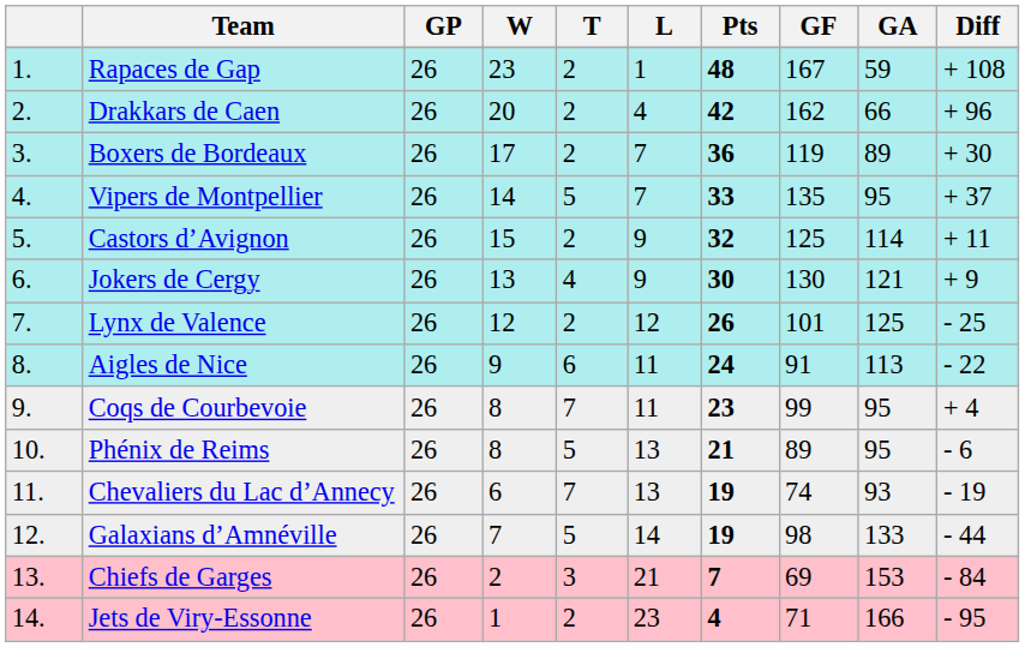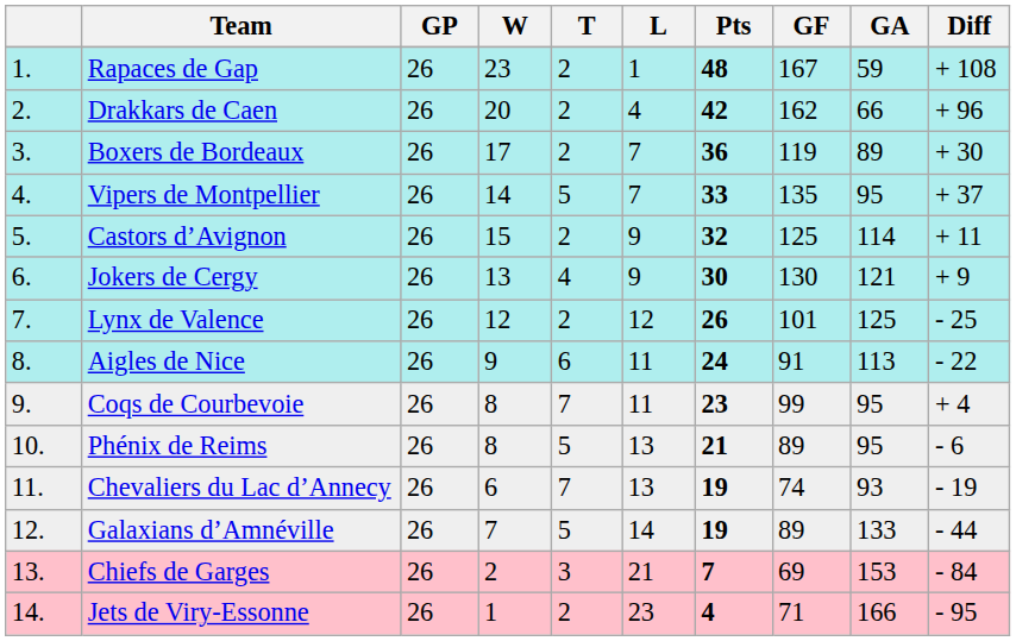 <table class="wikitable">
 <tr>
 <th width="50"></th>
 <th width="250">Team</th>
 <th width="50">GP</th>
 <th width="50">W</th>
 <th width="50">T</th>
 <th width="50">L</th>
 <th width="50">Pts</th>
 <th width="50">GF</th>
 <th width="50">GA</th>
 <th width="50">Diff</th>
 </tr>
 <tr ---->
 </tr>
 <tr bgcolor="#AFEEEE">
 <td>1.</td>
 <td align="left"><a href='#'>Rapaces de Gap</a></td>
 <td>26</td>
 <td>23</td>
 <td>2</td>
 <td>1</td>
 <td><strong>48</strong></td>
 <td>167</td>
 <td>59</td>
 <td>+ 108</td>
 </tr>
 <tr bgcolor="#AFEEEE">
 <td>2.</td>
 <td align="left"><a href='#'>Drakkars de Caen</a></td>
 <td>26</td>
 <td>20</td>
 <td>2</td>
 <td>4</td>
 <td><strong>42</strong></td>
 <td>162</td>
 <td>66</td>
 <td>+ 96</td>
 </tr>
 <tr bgcolor="#AFEEEE">
 <td>3.</td>
 <td align="left"><a href='#'>Boxers de Bordeaux</a></td>
 <td>26</td>
 <td>17</td>
 <td>2</td>
 <td>7</td>
 <td><strong>36</strong></td>
 <td>119</td>
 <td>89</td>
 <td>+ 30</td>
 </tr>
 <tr bgcolor="#AFEEEE">
 <td>4.</td>
 <td align="left"><a href='#'>Vipers de Montpellier</a></td>
 <td>26</td>
 <td>14</td>
 <td>5</td>
 <td>7</td>
 <td><strong>33</strong></td>
 <td>135</td>
 <td>95</td>
 <td>+ 37</td>
 </tr>
 <tr bgcolor="#AFEEEE">
 <td>5.</td>
 <td align="left"><a href='#'>Castors d’Avignon</a></td>
 <td>26</td>
 <td>15</td>
 <td>2</td>
 <td>9</td>
 <td><strong>32</strong></td>
 <td>125</td>
 <td>114</td>
 <td>+ 11</td>
 </tr>
 <tr bgcolor="#AFEEEE">
 <td>6.</td>
 <td align="left"><a href='#'>Jokers de Cergy</a></td>
 <td>26</td>
 <td>13</td>
 <td>4</td>
 <td>9</td>
 <td><strong>30</strong></td>
 <td>130</td>
 <td>121</td>
 <td>+ 9</td>
 </tr>
 <tr bgcolor="#AFEEEE">
 <td>7.</td>
 <td align="left"><a href='#'>Lynx de Valence</a></td>
 <td>26</td>
 <td>12</td>
 <td>2</td>
 <td>12</td>
 <td><strong>26</strong></td>
 <td>101</td>
 <td>125</td>
 <td>- 25</td>
 </tr>
 <tr bgcolor="#AFEEEE">
 <td>8.</td>
 <td align="left"><a href='#'>Aigles de Nice</a></td>
 <td>26</td>
 <td>9</td>
 <td>6</td>
 <td>11</td>
 <td><strong>24</strong></td>
 <td>91</td>
 <td>113</td>
 <td>- 22</td>
 </tr>
 <tr bgcolor="#EFEFEF">
 <td>9.</td>
 <td align="left"><a href='#'>Coqs de Courbevoie</a></td>
 <td>26</td>
 <td>8</td>
 <td>7</td>
 <td>11</td>
 <td><strong>23</strong></td>
 <td>99</td>
 <td>95</td>
 <td>+ 4</td>
 </tr>
 <tr bgcolor="#EFEFEF">
 <td>10.</td>
 <td align="left"><a href='#'>Phénix de Reims</a></td>
 <td>26</td>
 <td>8</td>
 <td>5</td>
 <td>13</td>
 <td><strong>21</strong></td>
 <td>89</td>
 <td>95</td>
 <td>- 6</td>
 </tr>
 <tr bgcolor="#EFEFEF">
 <td>11.</td>
 <td align="left"><a href='#'>Chevaliers du Lac d’Annecy</a></td>
 <td>26</td>
 <td>6</td>
 <td>7</td>
 <td>13</td>
 <td><strong>19</strong></td>
 <td>74</td>
 <td>93</td>
 <td>- 19</td>
 </tr>
 <tr bgcolor="#EFEFEF">
 <td>12.</td>
 <td align="left"><a href='#'>Galaxians d’Amnéville</a></td>
 <td>26</td>
 <td>7</td>
 <td>5</td>
 <td>14</td>
 <td><strong>19</strong></td>
-<td>98</td>
+<td>89</td>
 <td>133</td>
 <td>- 44</td>
 </tr>
 <tr bgcolor="#FFC0CB">
 <td>13.</td>
 <td align="left"><a href='#'>Chiefs de Garges</a></td>
 <td>26</td>
 <td>2</td>
 <td>3</td>
 <td>21</td>
 <td><strong>7</strong></td>
 <td>69</td>
 <td>153</td>
 <td>- 84</td>
 </tr>
 <tr bgcolor="#FFC0CB">
 <td>14.</td>
 <td align="left"><a href='#'>Jets de Viry-Essonne</a></td>
 <td>26</td>
 <td>1</td>
 <td>2</td>
 <td>23</td>
 <td><strong>4</strong></td>
 <td>71</td>
 <td>166</td>
 <td>- 95</td>
 </tr>
 </table>
